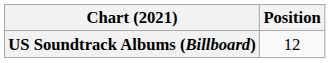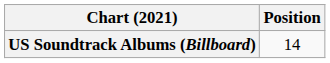 <table class="wikitable plainrowheaders" style="text-align:center">
 <tr>
 <th scope="col">Chart (2021)</th>
 <th scope="col">Position</th>
 </tr>
 <tr>
 <th scope="row">US Soundtrack Albums (<em>Billboard</em>)</th>
-<td>12</td>
+<td>14</td>
 </tr>
 </table>
